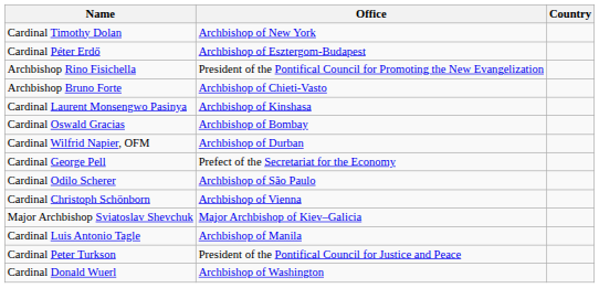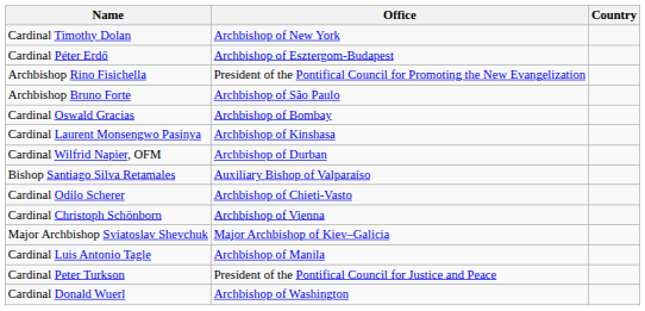 <table class="wikitable">
 <tr>
 <th>Name</th>
 <th>Office</th>
 <th>Country</th>
 </tr>
 <tr>
 <td>Cardinal <a href='#'>Timothy Dolan</a></td>
 <td><a href='#'>Archbishop of New York</a></td>
 <td></td>
 </tr>
 <tr>
 <td>Cardinal <a href='#'>Péter Erdő</a></td>
 <td><a href='#'>Archbishop of Esztergom-Budapest</a></td>
 <td></td>
 </tr>
 <tr>
 <td>Archbishop <a href='#'>Rino Fisichella</a></td>
 <td>President of the <a href='#'>Pontifical Council for Promoting the New Evangelization</a></td>
 <td></td>
 </tr>
 <tr>
 <td>Archbishop <a href='#'>Bruno Forte</a></td>
-<td><a href='#'>Archbishop of Chieti-Vasto</a></td>
+<td><a href='#'>Archbishop of São Paulo</a></td>
+<td></td>
+</tr>
+<tr>
+<td>Cardinal <a href='#'>Oswald Gracias</a></td>
+<td><a href='#'>Archbishop of Bombay</a></td>
 <td></td>
 </tr>
 <tr>
 <td>Cardinal <a href='#'>Laurent Monsengwo Pasinya</a></td>
 <td><a href='#'>Archbishop of Kinshasa</a></td>
 <td></td>
 </tr>
 <tr>
-<td>Cardinal <a href='#'>Oswald Gracias</a></td>
-<td><a href='#'>Archbishop of Bombay</a></td>
-<td></td>
-</tr>
-<tr>
 <td>Cardinal <a href='#'>Wilfrid Napier</a>, OFM</td>
 <td><a href='#'>Archbishop of Durban</a></td>
 <td></td>
 </tr>
 <tr>
-<td>Cardinal <a href='#'>George Pell</a></td>
-<td>Prefect of the <a href='#'>Secretariat for the Economy</a></td>
+<td>Bishop <a href='#'>Santiago Silva Retamales</a></td>
+<td><a href='#'>Auxiliary Bishop of Valparaíso</a></td>
 <td></td>
 </tr>
 <tr>
 <td>Cardinal <a href='#'>Odilo Scherer</a></td>
-<td><a href='#'>Archbishop of São Paulo</a></td>
+<td><a href='#'>Archbishop of Chieti-Vasto</a></td>
 <td></td>
 </tr>
 <tr>
 <td>Cardinal <a href='#'>Christoph Schönborn</a></td>
 <td><a href='#'>Archbishop of Vienna</a></td>
 <td></td>
 </tr>
 <tr>
 <td>Major Archbishop <a href='#'>Sviatoslav Shevchuk</a></td>
 <td><a href='#'>Major Archbishop of Kiev–Galicia</a></td>
 <td></td>
 </tr>
 <tr>
 <td>Cardinal <a href='#'>Luis Antonio Tagle</a></td>
 <td><a href='#'>Archbishop of Manila</a></td>
 <td></td>
 </tr>
 <tr>
 <td>Cardinal <a href='#'>Peter Turkson</a></td>
 <td>President of the <a href='#'>Pontifical Council for Justice and Peace</a></td>
 <td></td>
 </tr>
 <tr>
 <td>Cardinal <a href='#'>Donald Wuerl</a></td>
 <td><a href='#'>Archbishop of Washington</a></td>
 <td></td>
 </tr>
 </table>
